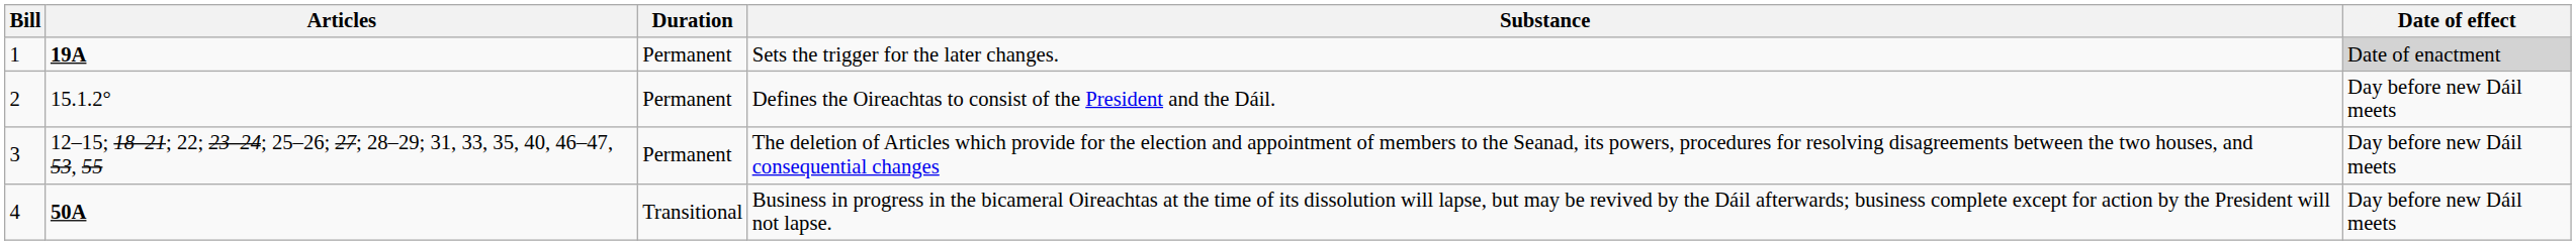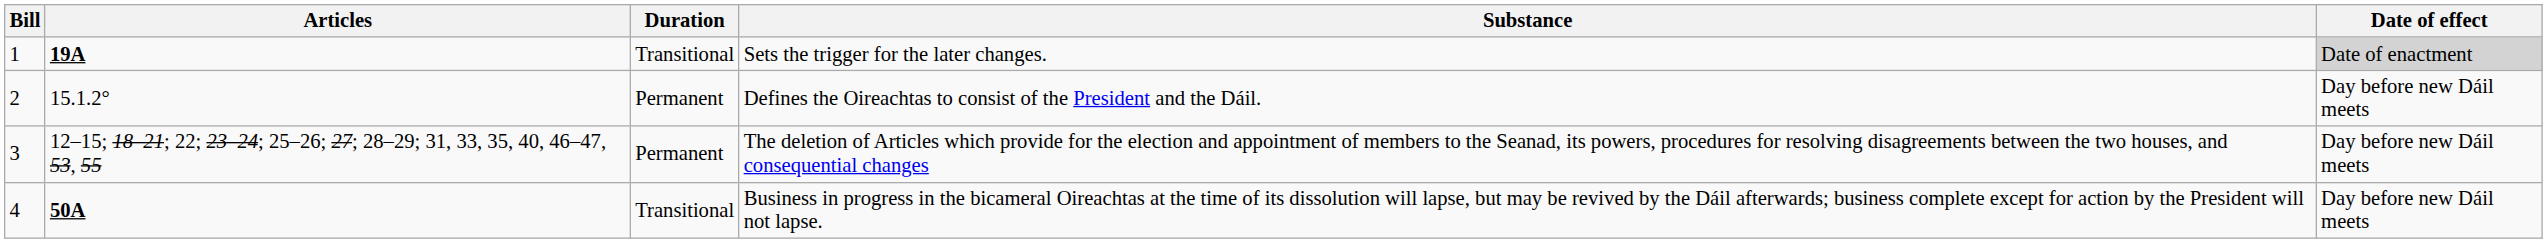 <table class="wikitable">
 <tr>
 <th>Bill</th>
 <th>Articles</th>
 <th>Duration</th>
 <th>Substance</th>
 <th>Date of effect</th>
 </tr>
 <tr>
 <td>1</td>
 <td><strong><u>19A</u></strong></td>
-<td>Permanent</td>
+<td>Transitional</td>
 <td>Sets the trigger for the later changes.</td>
 <td style="background: lightgrey;">Date of enactment</td>
 </tr>
 <tr>
 <td>2</td>
 <td>15.1.2°</td>
 <td>Permanent</td>
 <td>Defines the Oireachtas to consist of the <a href='#'>President</a> and the Dáil.</td>
 <td>Day before new Dáil meets</td>
 </tr>
 <tr>
 <td>3</td>
 <td>12–15; <s><em>18–21</em></s>; 22; <s><em>23–24</em></s>; 25–26; <s><em>27</em></s>; 28–29; 31, 33, 35, 40, 46–47, <s><em>53</em></s>, <s><em>55</em></s></td>
 <td>Permanent</td>
 <td>The deletion of Articles which provide for the election  and appointment of members to the Seanad, its powers, procedures for resolving disagreements between the two houses, and <a href='#'>consequential changes</a></td>
 <td>Day before new Dáil meets</td>
 </tr>
 <tr>
 <td>4</td>
 <td><strong><u>50A</u></strong></td>
 <td>Transitional</td>
 <td>Business in progress in the bicameral Oireachtas at the time of its dissolution will lapse, but may be revived by the Dáil afterwards; business complete except for action by the President will not lapse.</td>
 <td>Day before new Dáil meets</td>
 </tr>
 </table>
